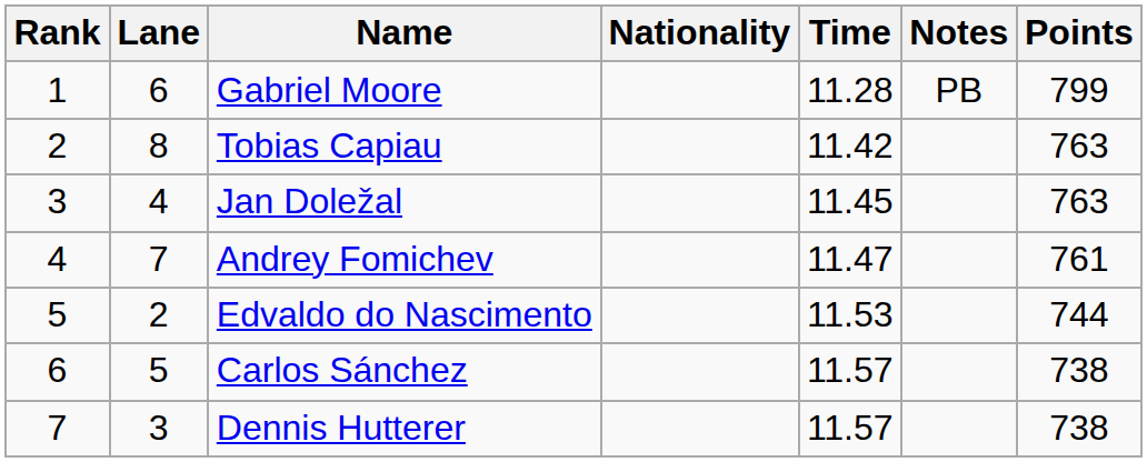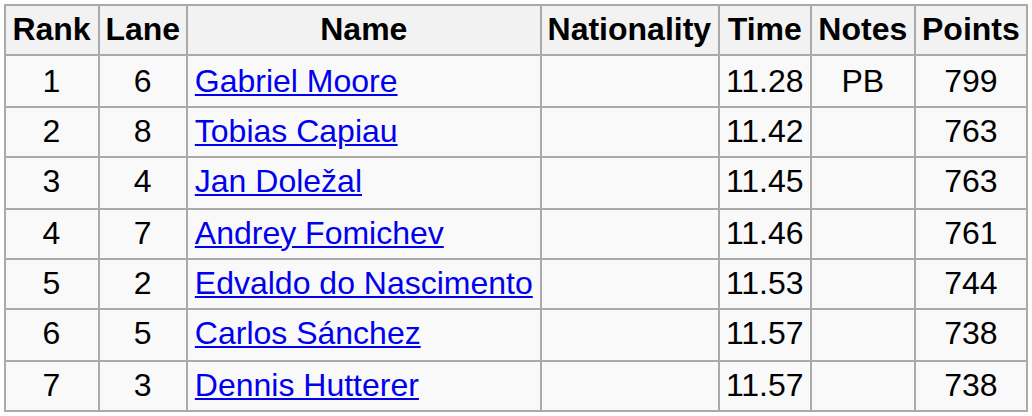 <table class="wikitable sortable" style="text-align:center">
 <tr>
 <th>Rank</th>
 <th>Lane</th>
 <th>Name</th>
 <th>Nationality</th>
 <th>Time</th>
 <th>Notes</th>
 <th>Points</th>
 </tr>
 <tr>
 <td>1</td>
 <td>6</td>
 <td align=left><a href='#'>Gabriel Moore</a></td>
 <td align=left></td>
 <td>11.28</td>
 <td>PB</td>
 <td>799</td>
 </tr>
 <tr>
 <td>2</td>
 <td>8</td>
 <td align=left><a href='#'>Tobias Capiau</a></td>
 <td align=left></td>
 <td>11.42</td>
 <td></td>
 <td>763</td>
 </tr>
 <tr>
 <td>3</td>
 <td>4</td>
 <td align=left><a href='#'>Jan Doležal</a></td>
 <td align=left></td>
 <td>11.45</td>
 <td></td>
 <td>763</td>
 </tr>
 <tr>
 <td>4</td>
 <td>7</td>
 <td align=left><a href='#'>Andrey Fomichev</a></td>
 <td align=left></td>
-<td>11.47</td>
+<td>11.46</td>
 <td></td>
 <td>761</td>
 </tr>
 <tr>
 <td>5</td>
 <td>2</td>
 <td align=left><a href='#'>Edvaldo do Nascimento</a></td>
 <td align=left></td>
 <td>11.53</td>
 <td></td>
 <td>744</td>
 </tr>
 <tr>
 <td>6</td>
 <td>5</td>
 <td align=left><a href='#'>Carlos Sánchez</a></td>
 <td align=left></td>
 <td>11.57</td>
 <td></td>
 <td>738</td>
 </tr>
 <tr>
 <td>7</td>
 <td>3</td>
 <td align=left><a href='#'>Dennis Hutterer</a></td>
 <td align=left></td>
 <td>11.57</td>
 <td></td>
 <td>738</td>
 </tr>
 </table>
